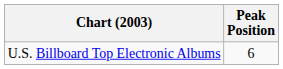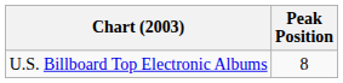 <table class="wikitable sortable">
 <tr>
 <th>Chart (2003)</th>
 <th>Peak<br>Position</th>
 </tr>
 <tr>
 <td>U.S. <a href='#'>Billboard Top Electronic Albums</a></td>
-<td style="text-align:center;">6</td>
+<td style="text-align:center;">8</td>
 </tr>
 </table>
